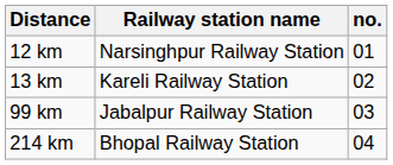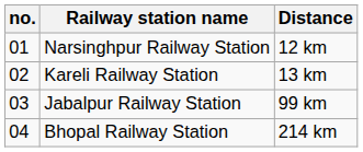 <table class="wikitable sortable">
 <tr valign=top style="font-weight:bold" style="background-color: #6181A1">
+<th>no.</th>
+<th>Railway station name</th>
 <th>Distance</th>
-<th>Railway station name</th>
-<th>no.</th>
 </tr>
 <tr>
+<td>01</td>
+<td>Narsinghpur Railway Station</td>
 <td>12 km</td>
-<td>Narsinghpur Railway Station</td>
-<td>01</td>
 </tr>
 <tr>
+<td>02</td>
+<td>Kareli Railway Station</td>
 <td>13 km</td>
-<td>Kareli Railway Station</td>
-<td>02</td>
 </tr>
 <tr>
+<td>03</td>
+<td>Jabalpur Railway Station</td>
 <td>99 km</td>
-<td>Jabalpur Railway Station</td>
-<td>03</td>
 </tr>
 <tr>
+<td>04</td>
+<td>Bhopal Railway Station</td>
 <td>214 km</td>
-<td>Bhopal Railway Station</td>
-<td>04</td>
 </tr>
 </table>
